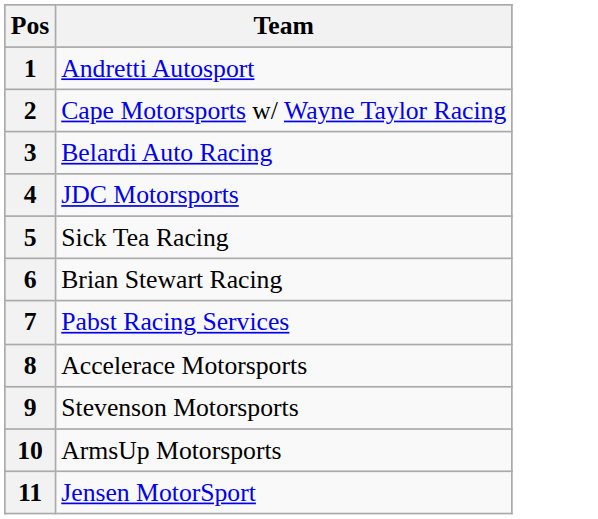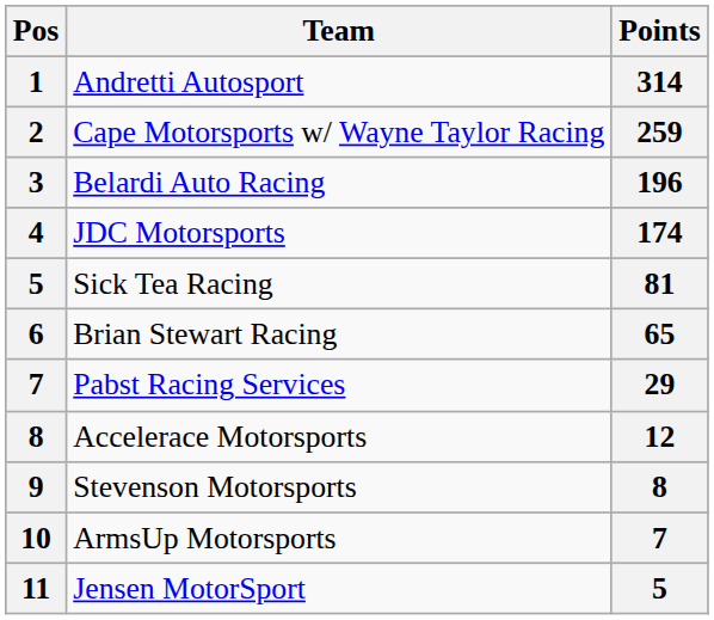 <table class="wikitable" style="font-size: 95%;">
 <tr>
 <th>Pos</th>
 <th>Team</th>
+<th>Points</th>
 </tr>
 <tr>
 <th>1</th>
 <td> <a href='#'>Andretti Autosport</a></td>
+<th>314</th>
 </tr>
 <tr>
 <th>2</th>
 <td> <a href='#'>Cape Motorsports</a> w/ <a href='#'>Wayne Taylor Racing</a></td>
+<th>259</th>
 </tr>
 <tr>
 <th>3</th>
 <td> <a href='#'>Belardi Auto Racing</a></td>
+<th>196</th>
 </tr>
 <tr>
 <th>4</th>
 <td> <a href='#'>JDC Motorsports</a></td>
+<th>174</th>
 </tr>
 <tr>
 <th>5</th>
 <td> Sick Tea Racing</td>
+<th>81</th>
 </tr>
 <tr>
 <th>6</th>
 <td> Brian Stewart Racing</td>
+<th>65</th>
 </tr>
 <tr>
 <th>7</th>
 <td> <a href='#'>Pabst Racing Services</a></td>
+<th>29</th>
 </tr>
 <tr>
 <th>8</th>
 <td> Accelerace Motorsports</td>
+<th>12</th>
 </tr>
 <tr>
 <th>9</th>
 <td> Stevenson Motorsports</td>
+<th>8</th>
 </tr>
 <tr>
 <th>10</th>
 <td> ArmsUp Motorsports</td>
+<th>7</th>
 </tr>
 <tr>
 <th>11</th>
 <td> <a href='#'>Jensen MotorSport</a></td>
+<th>5</th>
 </tr>
 </table>
